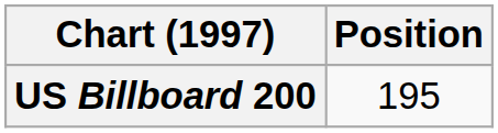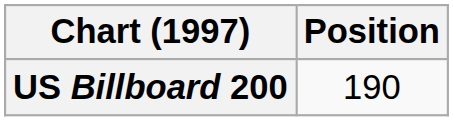 <table class="wikitable plainrowheaders" style="text-align:center">
 <tr>
 <th scope="col">Chart (1997)</th>
 <th scope="col">Position</th>
 </tr>
 <tr>
 <th scope="row">US <em>Billboard</em> 200</th>
-<td>195</td>
+<td>190</td>
 </tr>
 </table>
